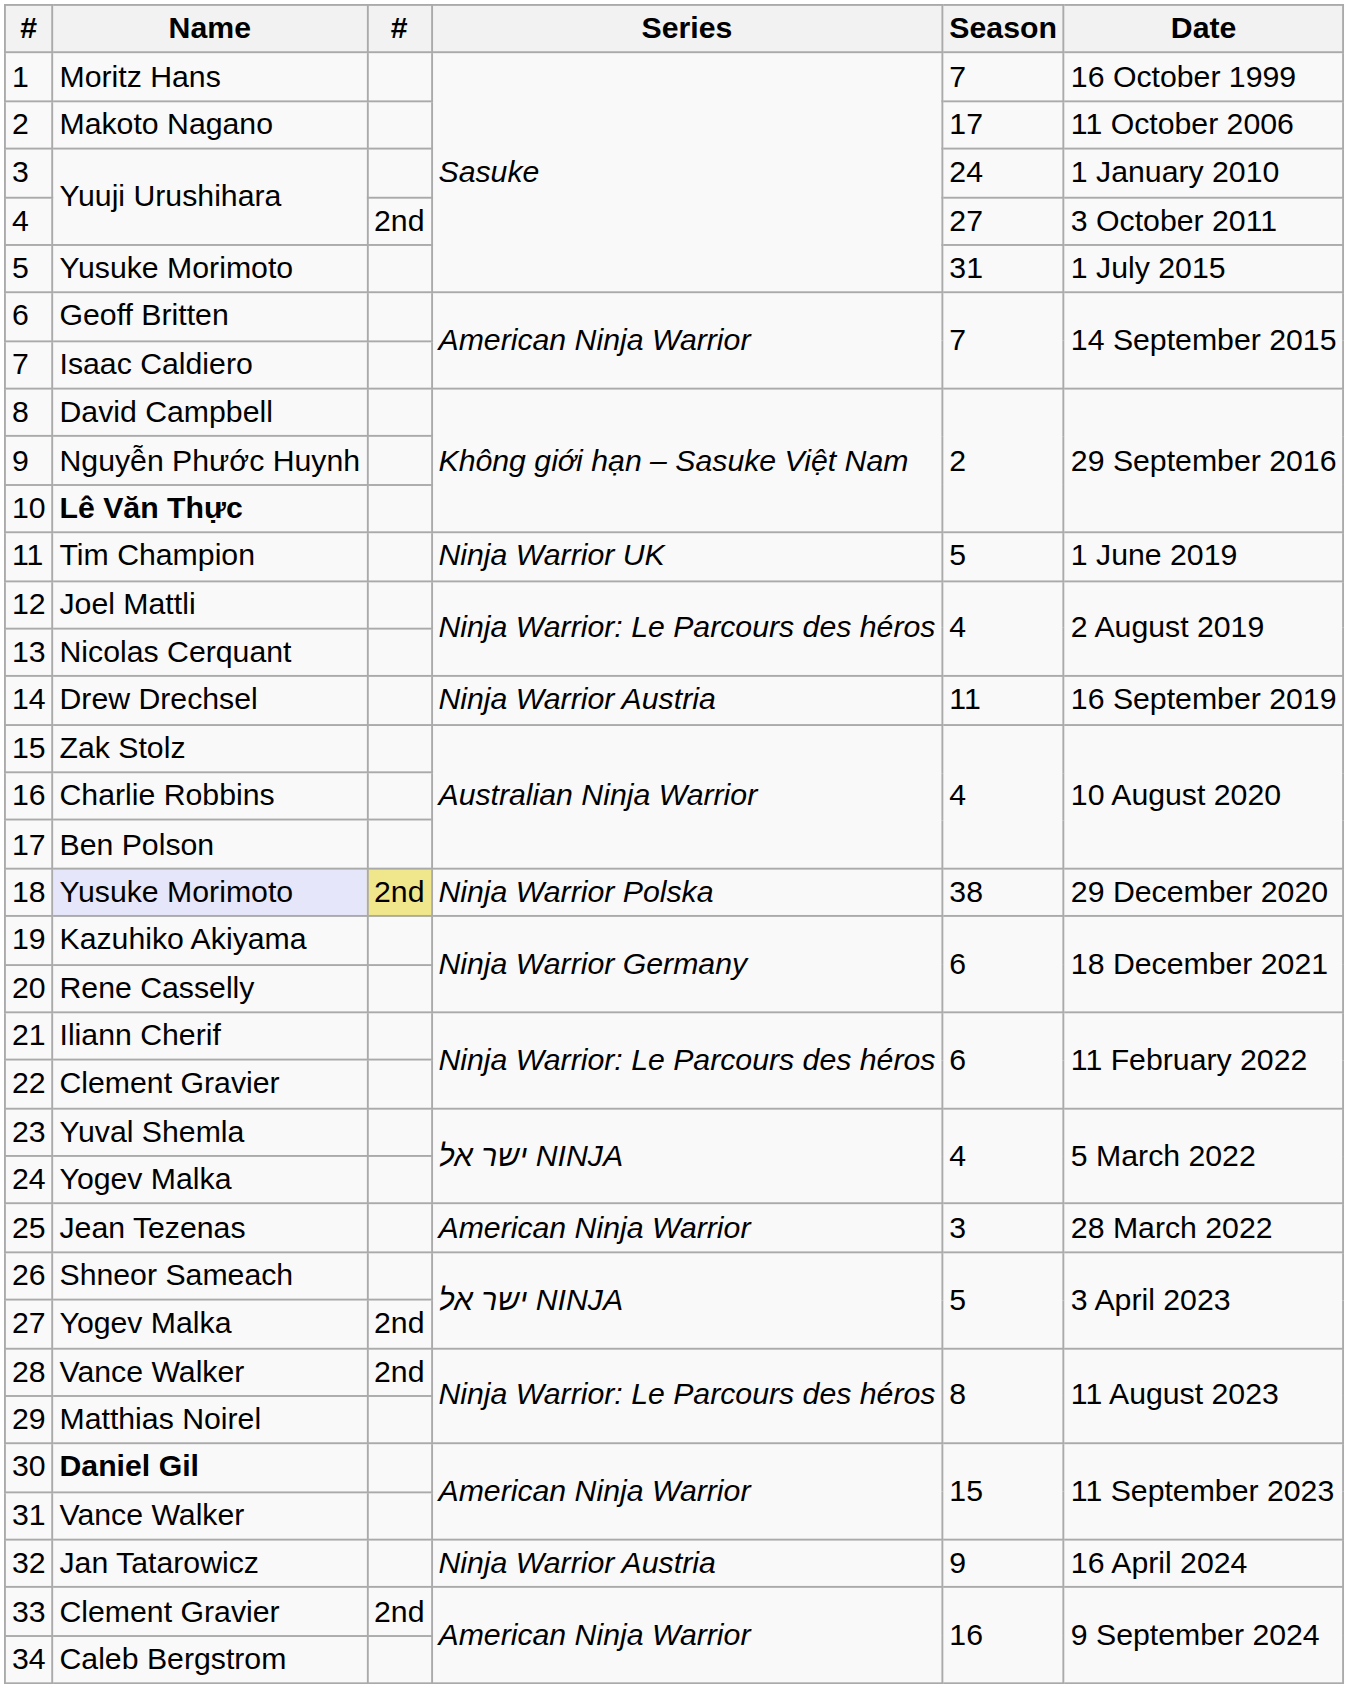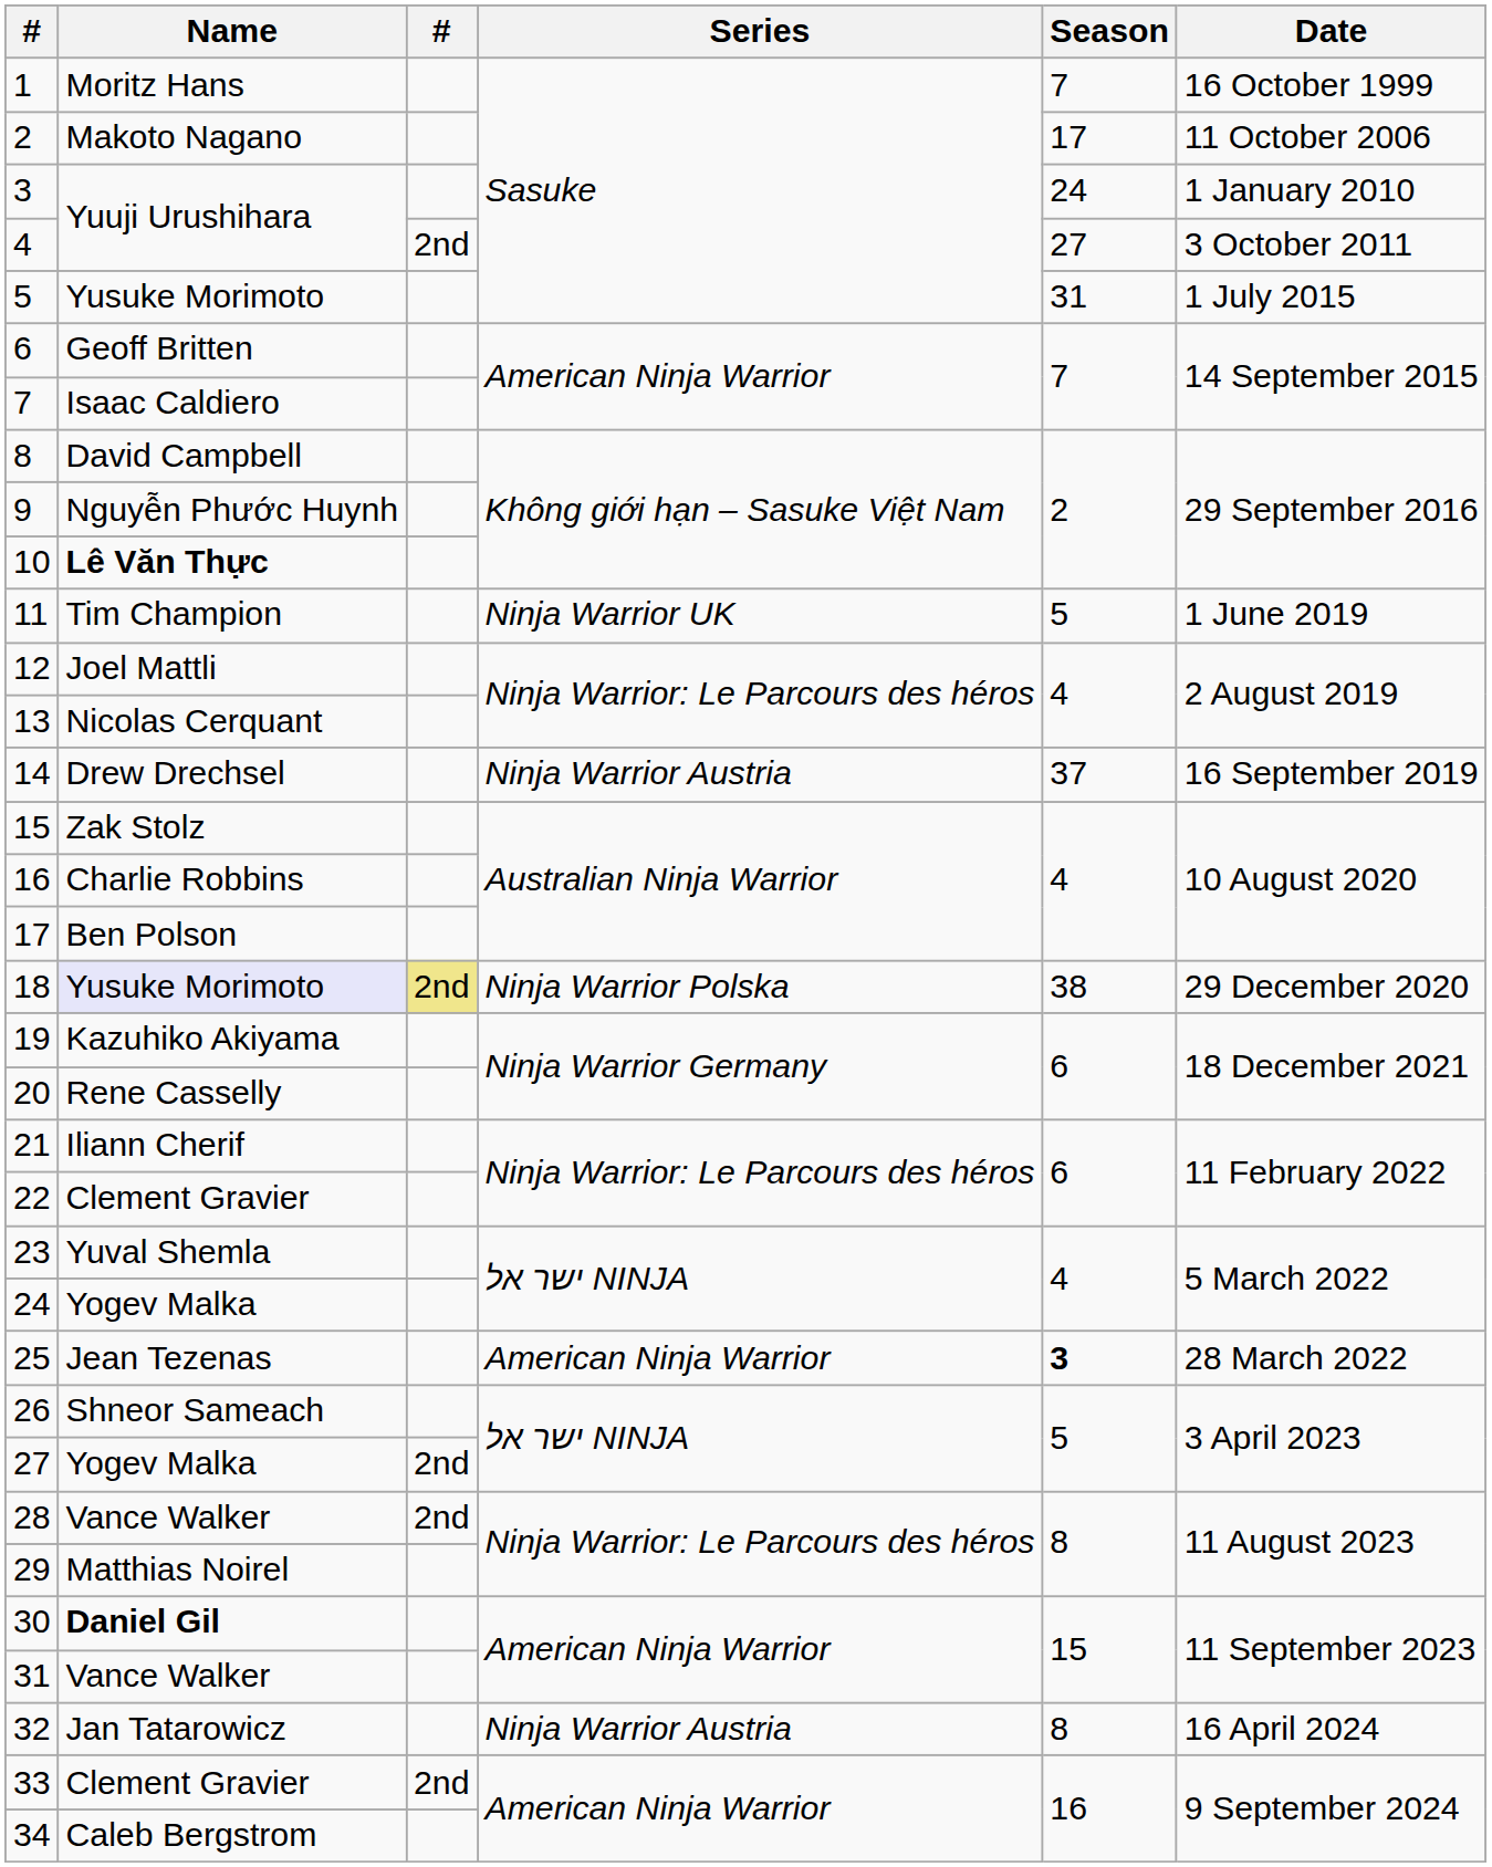 <table class="wikitable">
 <tr>
 <th>#</th>
 <th>Name</th>
 <th>#</th>
 <th>Series</th>
 <th>Season</th>
 <th>Date</th>
 </tr>
 <tr>
 <td>1</td>
 <td>Moritz Hans</td>
 <td></td>
 <td rowspan="5"><em> Sasuke</em></td>
 <td>7</td>
 <td>16 October 1999</td>
 </tr>
 <tr>
 <td>2</td>
 <td>Makoto Nagano</td>
 <td></td>
 <td>17</td>
 <td>11 October 2006</td>
 </tr>
 <tr>
 <td>3</td>
 <td rowspan="2">Yuuji Urushihara</td>
 <td></td>
 <td>24</td>
 <td>1 January 2010</td>
 </tr>
 <tr>
 <td>4</td>
 <td>2nd</td>
 <td>27</td>
 <td>3 October 2011</td>
 </tr>
 <tr>
 <td>5</td>
 <td>Yusuke Morimoto</td>
 <td></td>
 <td>31</td>
 <td>1 July 2015</td>
 </tr>
 <tr>
 <td>6</td>
 <td>Geoff Britten</td>
 <td></td>
 <td rowspan="2"><em> American Ninja Warrior</em></td>
 <td rowspan="2">7</td>
 <td rowspan="2">14 September 2015</td>
 </tr>
 <tr>
 <td>7</td>
 <td>Isaac Caldiero</td>
 <td></td>
 </tr>
 <tr>
 <td>8</td>
 <td> David Campbell</td>
 <td></td>
 <td rowspan="3"><em> Không giới hạn – Sasuke Việt Nam</em></td>
 <td rowspan="3">2</td>
 <td rowspan="3">29 September 2016</td>
 </tr>
 <tr>
 <td>9</td>
 <td>Nguyễn Phước Huynh</td>
 <td></td>
 </tr>
 <tr>
 <td>10</td>
 <td><strong>Lê Văn Thực</strong></td>
 <td></td>
 </tr>
 <tr>
 <td>11</td>
 <td>Tim Champion</td>
 <td></td>
 <td><em> Ninja Warrior UK</em></td>
 <td>5</td>
 <td>1 June 2019</td>
 </tr>
 <tr>
 <td>12</td>
 <td> Joel Mattli</td>
 <td></td>
 <td rowspan="2"><em> Ninja Warrior: Le Parcours des héros</em></td>
 <td rowspan="2">4</td>
 <td rowspan="2">2 August 2019</td>
 </tr>
 <tr>
 <td>13</td>
 <td>Nicolas Cerquant</td>
 <td></td>
 </tr>
 <tr>
 <td>14</td>
 <td>Drew Drechsel</td>
 <td></td>
 <td><em> Ninja Warrior Austria</em></td>
-<td>11</td>
+<td>37</td>
 <td>16 September 2019</td>
 </tr>
 <tr>
 <td>15</td>
 <td>Zak Stolz</td>
 <td></td>
 <td rowspan="3"><em> Australian Ninja Warrior</em></td>
 <td rowspan="3">4</td>
 <td rowspan="3">10 August 2020</td>
 </tr>
 <tr>
 <td>16</td>
 <td>Charlie Robbins</td>
 <td></td>
 </tr>
 <tr>
 <td>17</td>
 <td>Ben Polson</td>
 <td></td>
 </tr>
 <tr>
 <td>18</td>
 <td style="background: lavender;">Yusuke Morimoto</td>
 <td style="background: khaki;">2nd</td>
 <td><em> Ninja Warrior Polska</em></td>
 <td>38</td>
 <td>29 December 2020</td>
 </tr>
 <tr>
 <td>19</td>
 <td>Kazuhiko Akiyama</td>
 <td></td>
 <td rowspan="2"><em> Ninja Warrior Germany</em></td>
 <td rowspan="2">6</td>
 <td rowspan="2">18 December 2021</td>
 </tr>
 <tr>
 <td>20</td>
 <td>Rene Casselly</td>
 <td></td>
 </tr>
 <tr>
 <td>21</td>
 <td>Iliann Cherif</td>
 <td></td>
 <td rowspan="2"><em> Ninja Warrior: Le Parcours des héros</em></td>
 <td rowspan="2">6</td>
 <td rowspan="2">11 February 2022</td>
 </tr>
 <tr>
 <td>22</td>
 <td>Clement Gravier</td>
 <td></td>
 </tr>
 <tr>
 <td>23</td>
 <td>Yuval Shemla</td>
 <td></td>
 <td rowspan="2"><em> ישר אל NINJA</em></td>
 <td rowspan="2">4</td>
 <td rowspan="2">5 March 2022</td>
 </tr>
 <tr>
 <td>24</td>
 <td>Yogev Malka</td>
 <td></td>
 </tr>
 <tr>
 <td>25</td>
 <td>Jean Tezenas</td>
 <td></td>
 <td><em> American Ninja Warrior</em></td>
-<td>3</td>
+<td><strong>3</strong></td>
 <td>28 March 2022</td>
 </tr>
 <tr>
 <td>26</td>
 <td>Shneor Sameach</td>
 <td></td>
 <td rowspan="2"><em> ישר אל NINJA</em></td>
 <td rowspan="2">5</td>
 <td rowspan="2">3 April 2023</td>
 </tr>
 <tr>
 <td>27</td>
 <td>Yogev Malka</td>
 <td>2nd</td>
 </tr>
 <tr>
 <td>28</td>
 <td>Vance Walker</td>
 <td>2nd</td>
 <td rowspan="2"><em> Ninja Warrior: Le Parcours des héros</em></td>
 <td rowspan="2">8</td>
 <td rowspan="2">11 August 2023</td>
 </tr>
 <tr>
 <td>29</td>
 <td>Matthias Noirel</td>
 <td></td>
 </tr>
 <tr>
 <td>30</td>
 <td><strong>Daniel Gil</strong></td>
 <td></td>
 <td rowspan="2"><em> American Ninja Warrior</em></td>
 <td rowspan="2">15</td>
 <td rowspan="2">11 September 2023</td>
 </tr>
 <tr>
 <td>31</td>
 <td>Vance Walker</td>
 <td></td>
 </tr>
 <tr>
 <td>32</td>
 <td>Jan Tatarowicz</td>
 <td></td>
 <td><em> Ninja Warrior Austria</em></td>
-<td>9</td>
+<td>8</td>
 <td>16 April 2024</td>
 </tr>
 <tr>
 <td>33</td>
 <td>Clement Gravier</td>
 <td>2nd</td>
 <td rowspan="2"><em> American Ninja Warrior</em></td>
 <td rowspan="2">16</td>
 <td rowspan="2">9 September 2024</td>
 </tr>
 <tr>
 <td>34</td>
 <td>Caleb Bergstrom</td>
 <td></td>
 </tr>
 </table>
